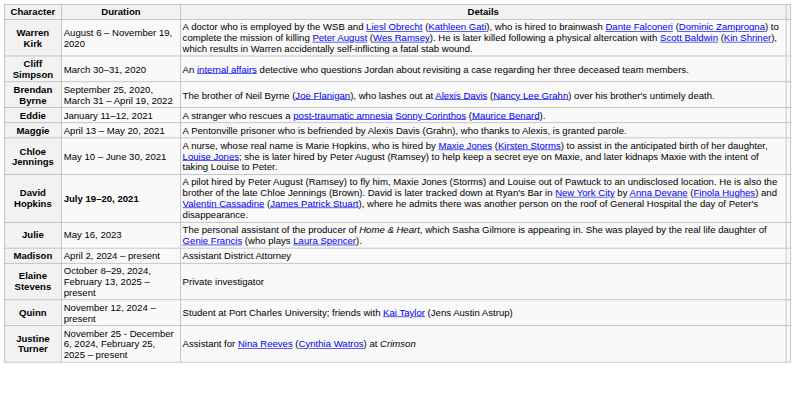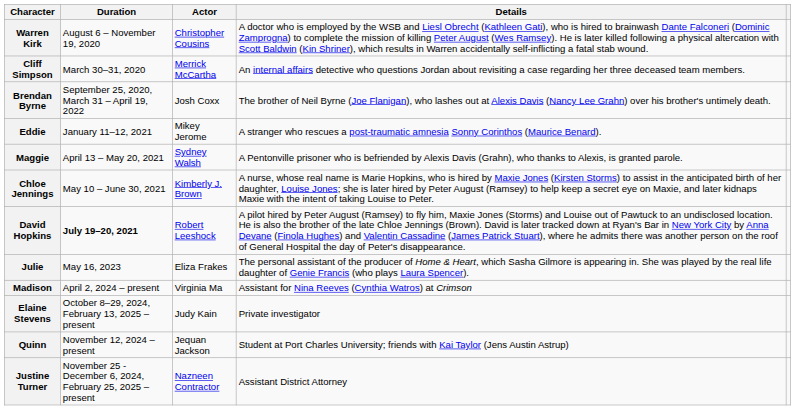 <table class="wikitable plainrowheaders" style="font-size:95%">
 <tr>
 <th scope="col">Character</th>
 <th scope="col">Duration</th>
+<th scope="col">Actor</th>
 <th scope="col">Details</th>
 <th scope="col"></th>
 </tr>
 <tr>
 <th scope="row">Warren Kirk</th>
 <td>August 6 – November 19, 2020</td>
+<td><a href='#'>Christopher Cousins</a></td>
 <td>A doctor who is employed by the WSB and <a href='#'>Liesl Obrecht</a> (<a href='#'>Kathleen Gati</a>), who is hired to brainwash <a href='#'>Dante Falconeri</a> (<a href='#'>Dominic Zamprogna</a>) to complete the mission of killing <a href='#'>Peter August</a> (<a href='#'>Wes Ramsey</a>). He is later killed following a physical altercation with <a href='#'>Scott Baldwin</a> (<a href='#'>Kin Shriner</a>), which results in Warren accidentally self-inflicting a fatal stab wound.</td>
 <td style="text-align: center;"></td>
 </tr>
 <tr>
 <th scope="row">Cliff Simpson</th>
 <td>March 30–31, 2020</td>
+<td><a href='#'>Merrick McCartha</a></td>
 <td>An <a href='#'>internal affairs</a> detective who questions Jordan about revisiting a case regarding her three deceased team members.</td>
 <td style="text-align: center;"></td>
 </tr>
 <tr>
 <th scope="row">Brendan Byrne</th>
 <td>September 25, 2020, March 31 – April 19, 2022</td>
+<td>Josh Coxx</td>
 <td>The brother of Neil Byrne (<a href='#'>Joe Flanigan</a>), who lashes out at <a href='#'>Alexis Davis</a> (<a href='#'>Nancy Lee Grahn</a>) over his brother's untimely death.</td>
 <td style="text-align: center;"></td>
 </tr>
 <tr>
 <th scope="row">Eddie</th>
 <td>January 11–12, 2021</td>
+<td>Mikey Jerome</td>
 <td>A stranger who rescues a <a href='#'>post-traumatic amnesia</a> <a href='#'>Sonny Corinthos</a> (<a href='#'>Maurice Benard</a>).</td>
 <td style="text-align: center;"></td>
 </tr>
 <tr>
 <th scope="row">Maggie</th>
 <td>April 13 – May 20, 2021</td>
+<td><a href='#'>Sydney Walsh</a></td>
 <td>A Pentonville prisoner who is befriended by Alexis Davis (Grahn), who thanks to Alexis, is granted parole.</td>
 <td style="text-align: center;"></td>
 </tr>
 <tr>
 <th scope="row">Chloe Jennings</th>
 <td>May 10 – June 30, 2021</td>
+<td><a href='#'>Kimberly J. Brown</a></td>
 <td>A nurse, whose real name is Marie Hopkins, who is hired by <a href='#'>Maxie Jones</a> (<a href='#'>Kirsten Storms</a>) to assist in the anticipated birth of her daughter, <a href='#'>Louise Jones</a>; she is later hired by Peter August (Ramsey) to help keep a secret eye on Maxie, and later kidnaps Maxie with the intent of taking Louise to Peter.</td>
 <td style="text-align: center;"></td>
 </tr>
 <tr>
 <th scope="row">David Hopkins</th>
 <td><strong>July 19–20, 2021</strong></td>
+<td><a href='#'>Robert Leeshock</a></td>
 <td>A pilot hired by Peter August (Ramsey) to fly him, Maxie Jones (Storms) and Louise out of Pawtuck to an undisclosed location. He is also the brother of the late Chloe Jennings (Brown). David is later tracked down at Ryan's Bar in <a href='#'>New York City</a> by <a href='#'>Anna Devane</a> (<a href='#'>Finola Hughes</a>) and <a href='#'>Valentin Cassadine</a> (<a href='#'>James Patrick Stuart</a>), where he admits there was another person on the roof of General Hospital the day of Peter's disappearance.</td>
 <td style="text-align: center;"></td>
 </tr>
 <tr>
 <th scope="row">Julie</th>
 <td>May 16, 2023</td>
+<td>Eliza Frakes</td>
 <td>The personal assistant of the producer of <em>Home & Heart</em>, which Sasha Gilmore is appearing in. She was played by the real life daughter of <a href='#'>Genie Francis</a> (who plays <a href='#'>Laura Spencer</a>).</td>
 <td style="text-align: center;"></td>
 </tr>
 <tr>
 <th scope="row">Madison</th>
 <td>April 2, 2024 – present</td>
-<td>Assistant District Attorney</td>
+<td>Virginia Ma</td>
+<td>Assistant for <a href='#'>Nina Reeves</a> (<a href='#'>Cynthia Watros</a>) at <em>Crimson</em></td>
 <td style="text-align: center;"></td>
 </tr>
 <tr>
 <th scope="row">Elaine Stevens</th>
 <td>October 8–29, 2024, February 13, 2025 – present</td>
+<td>Judy Kain</td>
 <td>Private investigator</td>
 <td style="text-align: center;"></td>
 </tr>
 <tr>
 <th scope="row">Quinn</th>
 <td>November 12, 2024 – present</td>
+<td>Jequan Jackson</td>
 <td>Student at Port Charles University; friends with <a href='#'>Kai Taylor</a> (Jens Austin Astrup)</td>
 <td style="text-align: center;"></td>
 </tr>
 <tr>
 <th scope="row">Justine Turner</th>
 <td>November 25 - December 6, 2024, February 25, 2025 – present</td>
-<td>Assistant for <a href='#'>Nina Reeves</a> (<a href='#'>Cynthia Watros</a>) at <em>Crimson</em></td>
+<td><a href='#'>Nazneen Contractor</a></td>
+<td>Assistant District Attorney</td>
 <td style="text-align: center;"></td>
 </tr>
 </table>
